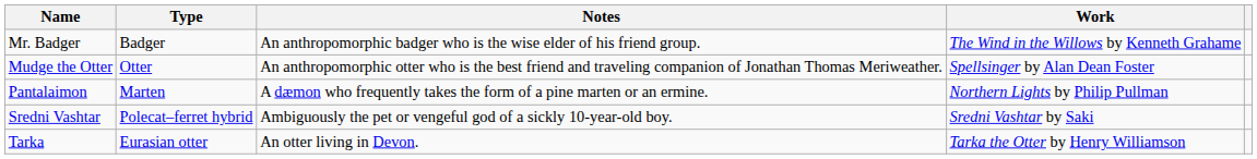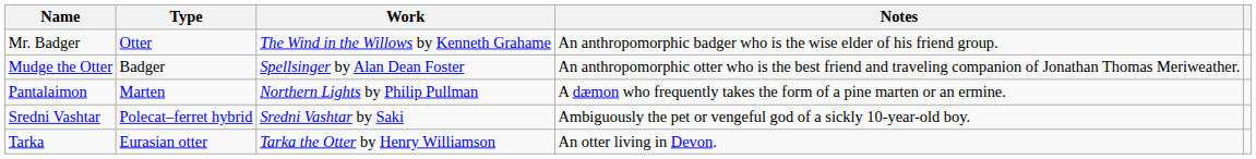 <table class="wikitable sortable">
 <tr>
 <th>Name</th>
 <th>Type</th>
+<th>Work</th>
 <th>Notes</th>
-<th>Work</th>
 <th></th>
 </tr>
 <tr>
 <td>Mr. Badger</td>
-<td>Badger</td>
+<td><a href='#'>Otter</a></td>
+<td><em><a href='#'>The Wind in the Willows</a></em> by <a href='#'>Kenneth Grahame</a></td>
 <td>An anthropomorphic badger who is the wise elder of his friend group.</td>
-<td><em><a href='#'>The Wind in the Willows</a></em> by <a href='#'>Kenneth Grahame</a></td>
 <td></td>
 </tr>
 <tr>
 <td><a href='#'>Mudge the Otter</a></td>
-<td><a href='#'>Otter</a></td>
+<td>Badger</td>
+<td><em><a href='#'>Spellsinger</a></em> by <a href='#'>Alan Dean Foster</a></td>
 <td>An anthropomorphic otter who is the best friend and traveling companion of Jonathan Thomas Meriweather.</td>
-<td><em><a href='#'>Spellsinger</a></em> by <a href='#'>Alan Dean Foster</a></td>
 <td></td>
 </tr>
 <tr>
 <td><a href='#'>Pantalaimon</a></td>
 <td><a href='#'>Marten</a></td>
+<td><em><a href='#'>Northern Lights</a></em> by <a href='#'>Philip Pullman</a></td>
 <td>A <a href='#'>dæmon</a> who frequently takes the form of a pine marten or an ermine.</td>
-<td><em><a href='#'>Northern Lights</a></em> by <a href='#'>Philip Pullman</a></td>
 <td></td>
 </tr>
 <tr>
 <td><a href='#'>Sredni Vashtar</a></td>
 <td><a href='#'>Polecat–ferret hybrid</a></td>
+<td><em><a href='#'>Sredni Vashtar</a></em> by <a href='#'>Saki</a></td>
 <td>Ambiguously the pet or vengeful god of a sickly 10-year-old boy.</td>
-<td><em><a href='#'>Sredni Vashtar</a></em> by <a href='#'>Saki</a></td>
 <td></td>
 </tr>
 <tr>
 <td><a href='#'>Tarka</a></td>
 <td><a href='#'>Eurasian otter</a></td>
+<td><em><a href='#'>Tarka the Otter</a></em> by <a href='#'>Henry Williamson</a></td>
 <td>An otter living in <a href='#'>Devon</a>.</td>
-<td><em><a href='#'>Tarka the Otter</a></em> by <a href='#'>Henry Williamson</a></td>
 <td></td>
 </tr>
 </table>
